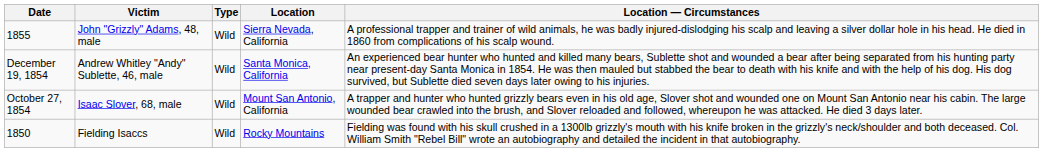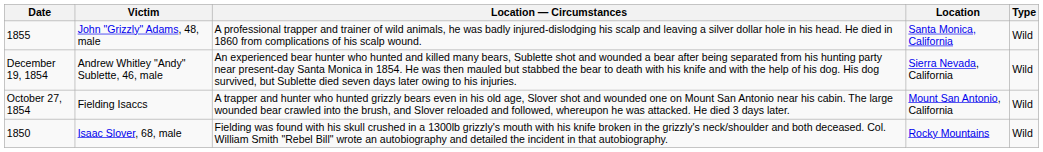 <table class="wikitable sortable">
 <tr>
 <th style="width:100px;" class="unsortable">Date</th>
 <th style="width:200px;" class="unsortable">Victim</th>
+<th class=unsortable>Location — Circumstances</th>
+<th style="width:150px;" class="unsortable">Location</th>
 <th class="unsortable">Type</th>
-<th style="width:150px;" class="unsortable">Location</th>
-<th class=unsortable>Location — Circumstances</th>
 </tr>
 <tr>
 <td>1855</td>
 <td><a href='#'>John "Grizzly" Adams</a>, 48, male</td>
+<td>A professional trapper and trainer of wild animals, he was badly injured-dislodging his scalp and leaving a silver dollar hole in his head. He died in 1860 from complications of his scalp wound.</td>
+<td><a href='#'>Santa Monica, California</a></td>
 <td>Wild</td>
-<td><a href='#'>Sierra Nevada</a>, California</td>
-<td>A professional trapper and trainer of wild animals, he was badly injured-dislodging his scalp and leaving a silver dollar hole in his head. He died in 1860 from complications of his scalp wound.</td>
 </tr>
 <tr>
 <td>December 19, 1854</td>
 <td>Andrew Whitley "Andy" Sublette, 46, male</td>
+<td>An experienced bear hunter who hunted and killed many bears, Sublette shot and wounded a bear after being separated from his hunting party near present-day Santa Monica in 1854. He was then mauled but stabbed the bear to death with his knife and with the help of his dog. His dog survived, but Sublette died seven days later owing to his injuries.</td>
+<td><a href='#'>Sierra Nevada</a>, California</td>
 <td>Wild</td>
-<td><a href='#'>Santa Monica, California</a></td>
-<td>An experienced bear hunter who hunted and killed many bears, Sublette shot and wounded a bear after being separated from his hunting party near present-day Santa Monica in 1854. He was then mauled but stabbed the bear to death with his knife and with the help of his dog. His dog survived, but Sublette died seven days later owing to his injuries.</td>
 </tr>
 <tr>
 <td>October 27, 1854</td>
-<td><a href='#'>Isaac Slover</a>, 68, male</td>
+<td>Fielding Isaccs</td>
+<td>A trapper and hunter who hunted grizzly bears even in his old age, Slover shot and wounded one on Mount San Antonio near his cabin. The large wounded bear crawled into the brush, and Slover reloaded and followed, whereupon he was attacked. He died 3 days later.</td>
+<td><a href='#'>Mount San Antonio</a>, California</td>
 <td>Wild</td>
-<td><a href='#'>Mount San Antonio</a>, California</td>
-<td>A trapper and hunter who hunted grizzly bears even in his old age, Slover shot and wounded one on Mount San Antonio near his cabin. The large wounded bear crawled into the brush, and Slover reloaded and followed, whereupon he was attacked. He died 3 days later.</td>
 </tr>
 <tr>
 <td>1850</td>
-<td>Fielding Isaccs</td>
+<td><a href='#'>Isaac Slover</a>, 68, male</td>
+<td>Fielding was found with his skull crushed in a 1300lb grizzly's mouth with his knife broken in the grizzly's neck/shoulder and both deceased. Col. William Smith  "Rebel Bill" wrote an autobiography and detailed the incident in that autobiography.</td>
+<td><a href='#'>Rocky Mountains</a></td>
 <td>Wild</td>
-<td><a href='#'>Rocky Mountains</a></td>
-<td>Fielding was found with his skull crushed in a 1300lb grizzly's mouth with his knife broken in the grizzly's neck/shoulder and both deceased. Col. William Smith  "Rebel Bill" wrote an autobiography and detailed the incident in that autobiography.</td>
 </tr>
 </table>
